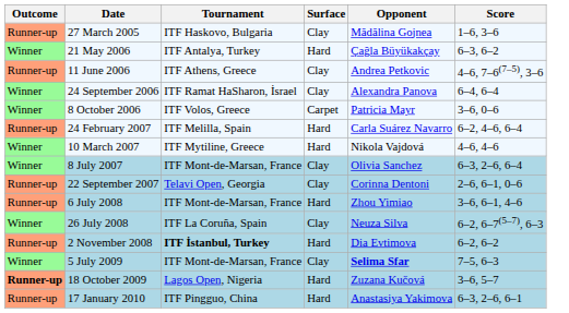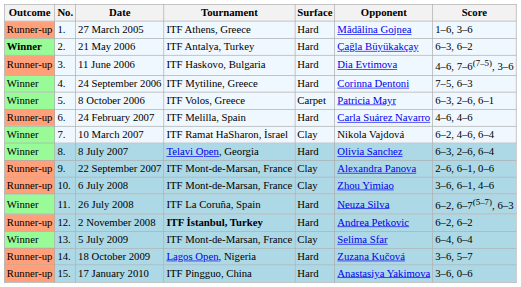 <table class="sortable wikitable">
 <tr>
 <th>Outcome</th>
+<th>No.</th>
 <th>Date</th>
 <th>Tournament</th>
 <th>Surface</th>
 <th>Opponent</th>
 <th class="unsortable">Score</th>
 </tr>
 <tr bgcolor="#f0f8ff">
 <td bgcolor=FFA07A>Runner-up</td>
+<td>1.</td>
 <td>27 March 2005</td>
-<td>ITF Haskovo, Bulgaria</td>
-<td>Clay</td>
+<td>ITF Athens, Greece</td>
+<td>Hard</td>
 <td> <a href='#'>Mădălina Gojnea</a></td>
 <td>1–6, 3–6</td>
 </tr>
 <tr bgcolor="#f0f8ff">
-<td style="background:#98fb98;">Winner</td>
+<td style="background:#98fb98;"><strong>Winner</strong></td>
+<td>2.</td>
 <td>21 May 2006</td>
 <td>ITF Antalya, Turkey</td>
 <td>Hard</td>
 <td> <a href='#'>Çağla Büyükakçay</a></td>
 <td>6–3, 6–2</td>
 </tr>
 <tr bgcolor="#f0f8ff">
 <td bgcolor=FFA07A>Runner-up</td>
+<td>3.</td>
 <td>11 June 2006</td>
-<td>ITF Athens, Greece</td>
-<td>Clay</td>
-<td> <a href='#'>Andrea Petkovic</a></td>
+<td>ITF Haskovo, Bulgaria</td>
+<td>Hard</td>
+<td> <a href='#'>Dia Evtimova</a></td>
 <td>4–6, 7–6<sup>(7–5)</sup>, 3–6</td>
 </tr>
 <tr bgcolor="#f0f8ff">
 <td style="background:#98fb98;">Winner</td>
+<td>4.</td>
 <td>24 September 2006</td>
-<td>ITF Ramat HaSharon, İsrael</td>
-<td>Clay</td>
-<td> <a href='#'>Alexandra Panova</a></td>
-<td>6–4, 6–4</td>
+<td>ITF Mytiline, Greece</td>
+<td>Hard</td>
+<td> <a href='#'>Corinna Dentoni</a></td>
+<td>7–5, 6–3</td>
 </tr>
 <tr bgcolor="#f0f8ff">
 <td style="background:#98fb98;">Winner</td>
+<td>5.</td>
 <td>8 October 2006</td>
 <td>ITF Volos, Greece</td>
 <td>Carpet</td>
 <td> <a href='#'>Patricia Mayr</a></td>
-<td>3–6, 0–6</td>
+<td>6–3, 2–6, 6–1</td>
 </tr>
 <tr bgcolor="#f0f8ff">
 <td bgcolor=FFA07A>Runner-up</td>
+<td>6.</td>
 <td>24 February 2007</td>
 <td>ITF Melilla, Spain</td>
 <td>Hard</td>
 <td> <a href='#'>Carla Suárez Navarro</a></td>
-<td>6–2, 4–6, 6–4</td>
+<td>4–6, 4–6</td>
 </tr>
 <tr bgcolor="#f0f8ff">
 <td style="background:#98fb98;">Winner</td>
+<td>7.</td>
 <td>10 March 2007</td>
-<td>ITF Mytiline, Greece</td>
-<td>Hard</td>
+<td>ITF Ramat HaSharon, İsrael</td>
+<td>Clay</td>
 <td> Nikola Vajdová</td>
-<td>4–6, 4–6</td>
+<td>6–2, 4–6, 6–4</td>
 </tr>
 <tr bgcolor="lightblue">
 <td style="background:#98fb98;">Winner</td>
+<td>8.</td>
 <td>8 July 2007</td>
-<td>ITF Mont-de-Marsan, France</td>
-<td>Clay</td>
+<td><a href='#'>Telavi Open</a>, Georgia</td>
+<td>Hard</td>
 <td> <a href='#'>Olivia Sanchez</a></td>
 <td>6–3, 2–6, 6–4</td>
 </tr>
 <tr bgcolor="lightblue">
 <td bgcolor=FFA07A>Runner-up</td>
+<td>9.</td>
 <td>22 September 2007</td>
-<td><a href='#'>Telavi Open</a>, Georgia</td>
+<td>ITF Mont-de-Marsan, France</td>
 <td>Clay</td>
-<td> <a href='#'>Corinna Dentoni</a></td>
+<td> <a href='#'>Alexandra Panova</a></td>
 <td>2–6, 6–1, 0–6</td>
 </tr>
 <tr bgcolor="lightblue">
 <td bgcolor=FFA07A>Runner-up</td>
+<td>10.</td>
 <td>6 July 2008</td>
 <td>ITF Mont-de-Marsan, France</td>
-<td>Hard</td>
+<td>Clay</td>
 <td> <a href='#'>Zhou Yimiao</a></td>
 <td>3–6, 6–1, 4–6</td>
 </tr>
 <tr bgcolor="lightblue">
 <td style="background:#98fb98;">Winner</td>
+<td>11.</td>
 <td>26 July 2008</td>
 <td>ITF La Coruña, Spain</td>
-<td>Clay</td>
+<td>Hard</td>
 <td> <a href='#'>Neuza Silva</a></td>
 <td>6–2, 6–7<sup>(5–7)</sup>, 6–3</td>
 </tr>
 <tr bgcolor="lightblue">
 <td bgcolor=FFA07A>Runner-up</td>
+<td>12.</td>
 <td>2 November 2008</td>
 <td><strong>ITF İstanbul, Turkey</strong></td>
 <td>Hard</td>
-<td> <a href='#'>Dia Evtimova</a></td>
+<td> <a href='#'>Andrea Petkovic</a></td>
 <td>6–2, 6–2</td>
 </tr>
 <tr bgcolor="lightblue">
 <td style="background:#98fb98;">Winner</td>
+<td>13.</td>
 <td>5 July 2009</td>
 <td>ITF Mont-de-Marsan, France</td>
 <td>Clay</td>
-<td><strong> <a href='#'>Selima Sfar</a></strong></td>
-<td>7–5, 6–3</td>
+<td> <a href='#'>Selima Sfar</a></td>
+<td>6–4, 6–4</td>
 </tr>
 <tr bgcolor="lightblue">
-<td bgcolor=FFA07A><strong>Runner-up</strong></td>
+<td bgcolor=FFA07A>Runner-up</td>
+<td>14.</td>
 <td>18 October 2009</td>
 <td><a href='#'>Lagos Open</a>, Nigeria</td>
 <td>Hard</td>
 <td> <a href='#'>Zuzana Kučová</a></td>
 <td>3–6, 5–7</td>
 </tr>
 <tr bgcolor="lightblue">
 <td bgcolor=FFA07A>Runner-up</td>
+<td>15.</td>
 <td>17 January 2010</td>
 <td>ITF Pingguo, China</td>
 <td>Hard</td>
 <td> <a href='#'>Anastasiya Yakimova</a></td>
-<td>6–3, 2–6, 6–1</td>
+<td>3–6, 0–6</td>
 </tr>
 </table>
